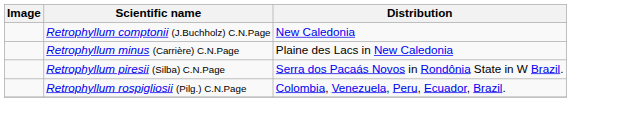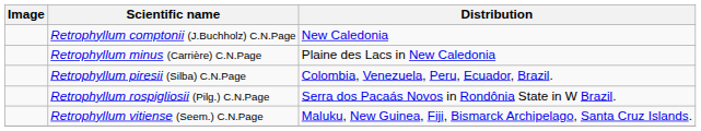 <table class="wikitable">
 <tr>
 <th>Image</th>
 <th>Scientific name</th>
 <th>Distribution</th>
 </tr>
 <tr>
 <td></td>
 <td><em><a href='#'>Retrophyllum comptonii</a></em> <small>(J.Buchholz) C.N.Page</small></td>
 <td><a href='#'>New Caledonia</a></td>
 </tr>
 <tr>
 <td></td>
 <td><em><a href='#'>Retrophyllum minus</a></em> <small>(Carrière) C.N.Page</small></td>
 <td>Plaine des Lacs in <a href='#'>New Caledonia</a></td>
 </tr>
 <tr>
 <td></td>
 <td><em><a href='#'>Retrophyllum piresii</a></em> <small>(Silba) C.N.Page</small></td>
+<td><a href='#'>Colombia</a>, <a href='#'>Venezuela</a>, <a href='#'>Peru</a>, <a href='#'>Ecuador</a>, <a href='#'>Brazil</a>.</td>
+</tr>
+<tr>
+<td></td>
+<td><em><a href='#'>Retrophyllum rospigliosii</a></em> <small>(Pilg.) C.N.Page</small></td>
 <td><a href='#'>Serra dos Pacaás Novos</a> in <a href='#'>Rondônia</a> State in W <a href='#'>Brazil</a>.</td>
 </tr>
 <tr>
 <td></td>
-<td><em><a href='#'>Retrophyllum rospigliosii</a></em> <small>(Pilg.) C.N.Page</small></td>
-<td><a href='#'>Colombia</a>, <a href='#'>Venezuela</a>, <a href='#'>Peru</a>, <a href='#'>Ecuador</a>, <a href='#'>Brazil</a>.</td>
+<td><em><a href='#'>Retrophyllum vitiense</a></em> <small>(Seem.) C.N.Page</small></td>
+<td><a href='#'>Maluku</a>, <a href='#'>New Guinea</a>, <a href='#'>Fiji</a>, <a href='#'>Bismarck Archipelago</a>, <a href='#'>Santa Cruz Islands</a>.</td>
 </tr>
 <tr>
 </tr>
 </table>
